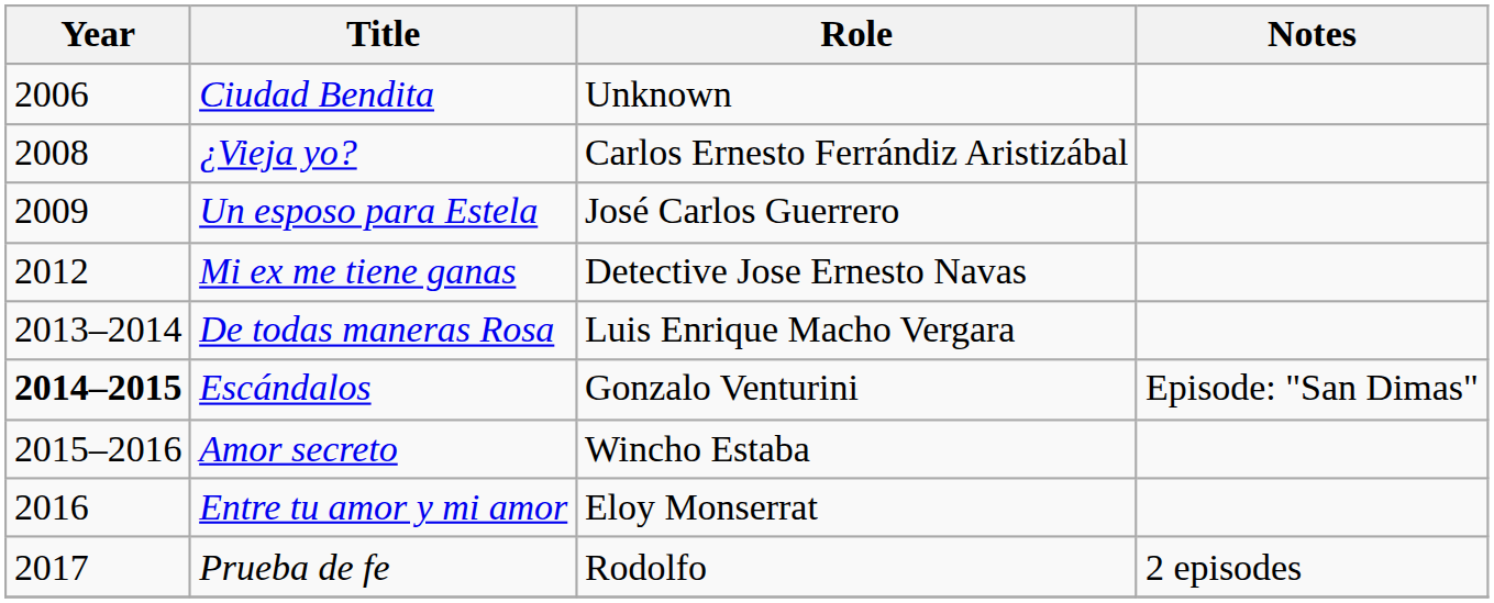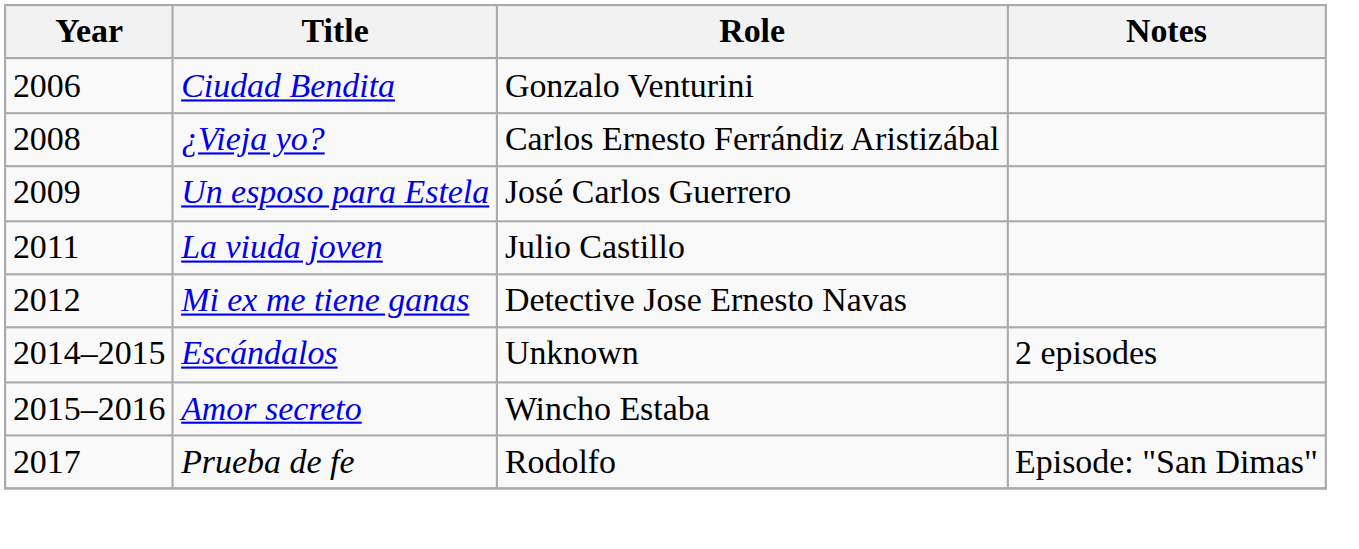 <table class="wikitable sortable">
 <tr>
 <th>Year</th>
 <th>Title</th>
 <th>Role</th>
 <th class="unsortable">Notes</th>
 </tr>
 <tr>
 <td>2006</td>
 <td><em><a href='#'>Ciudad Bendita</a></em></td>
-<td>Unknown</td>
+<td>Gonzalo Venturini</td>
 <td></td>
 </tr>
 <tr>
 <td>2008</td>
 <td><em><a href='#'>¿Vieja yo?</a></em></td>
 <td>Carlos Ernesto Ferrándiz Aristizábal</td>
 <td></td>
 </tr>
 <tr>
 <td>2009</td>
 <td><em><a href='#'>Un esposo para Estela</a></em></td>
 <td>José Carlos Guerrero</td>
 <td></td>
 </tr>
 <tr>
+<td>2011</td>
+<td><em><a href='#'>La viuda joven</a></em></td>
+<td>Julio Castillo</td>
+<td></td>
+</tr>
+<tr>
 <td>2012</td>
 <td><em><a href='#'>Mi ex me tiene ganas</a></em></td>
 <td>Detective Jose Ernesto Navas</td>
 <td></td>
 </tr>
 <tr>
-<td>2013–2014</td>
-<td><em><a href='#'>De todas maneras Rosa</a></em></td>
-<td>Luis Enrique Macho Vergara</td>
-<td></td>
-</tr>
-<tr>
-<td><strong>2014–2015</strong></td>
+<td>2014–2015</td>
 <td><em><a href='#'>Escándalos</a></em></td>
-<td>Gonzalo Venturini</td>
-<td>Episode: "San Dimas"</td>
+<td>Unknown</td>
+<td>2 episodes</td>
 </tr>
 <tr>
 <td>2015–2016</td>
 <td><em><a href='#'>Amor secreto</a></em></td>
 <td>Wincho Estaba</td>
 <td></td>
 </tr>
 <tr>
-<td>2016</td>
-<td><em><a href='#'>Entre tu amor y mi amor</a></em></td>
-<td>Eloy Monserrat</td>
-<td></td>
-</tr>
-<tr>
 <td>2017</td>
 <td><em>Prueba de fe</em></td>
 <td>Rodolfo</td>
-<td>2 episodes</td>
+<td>Episode: "San Dimas"</td>
 </tr>
 <tr>
 </tr>
 </table>
